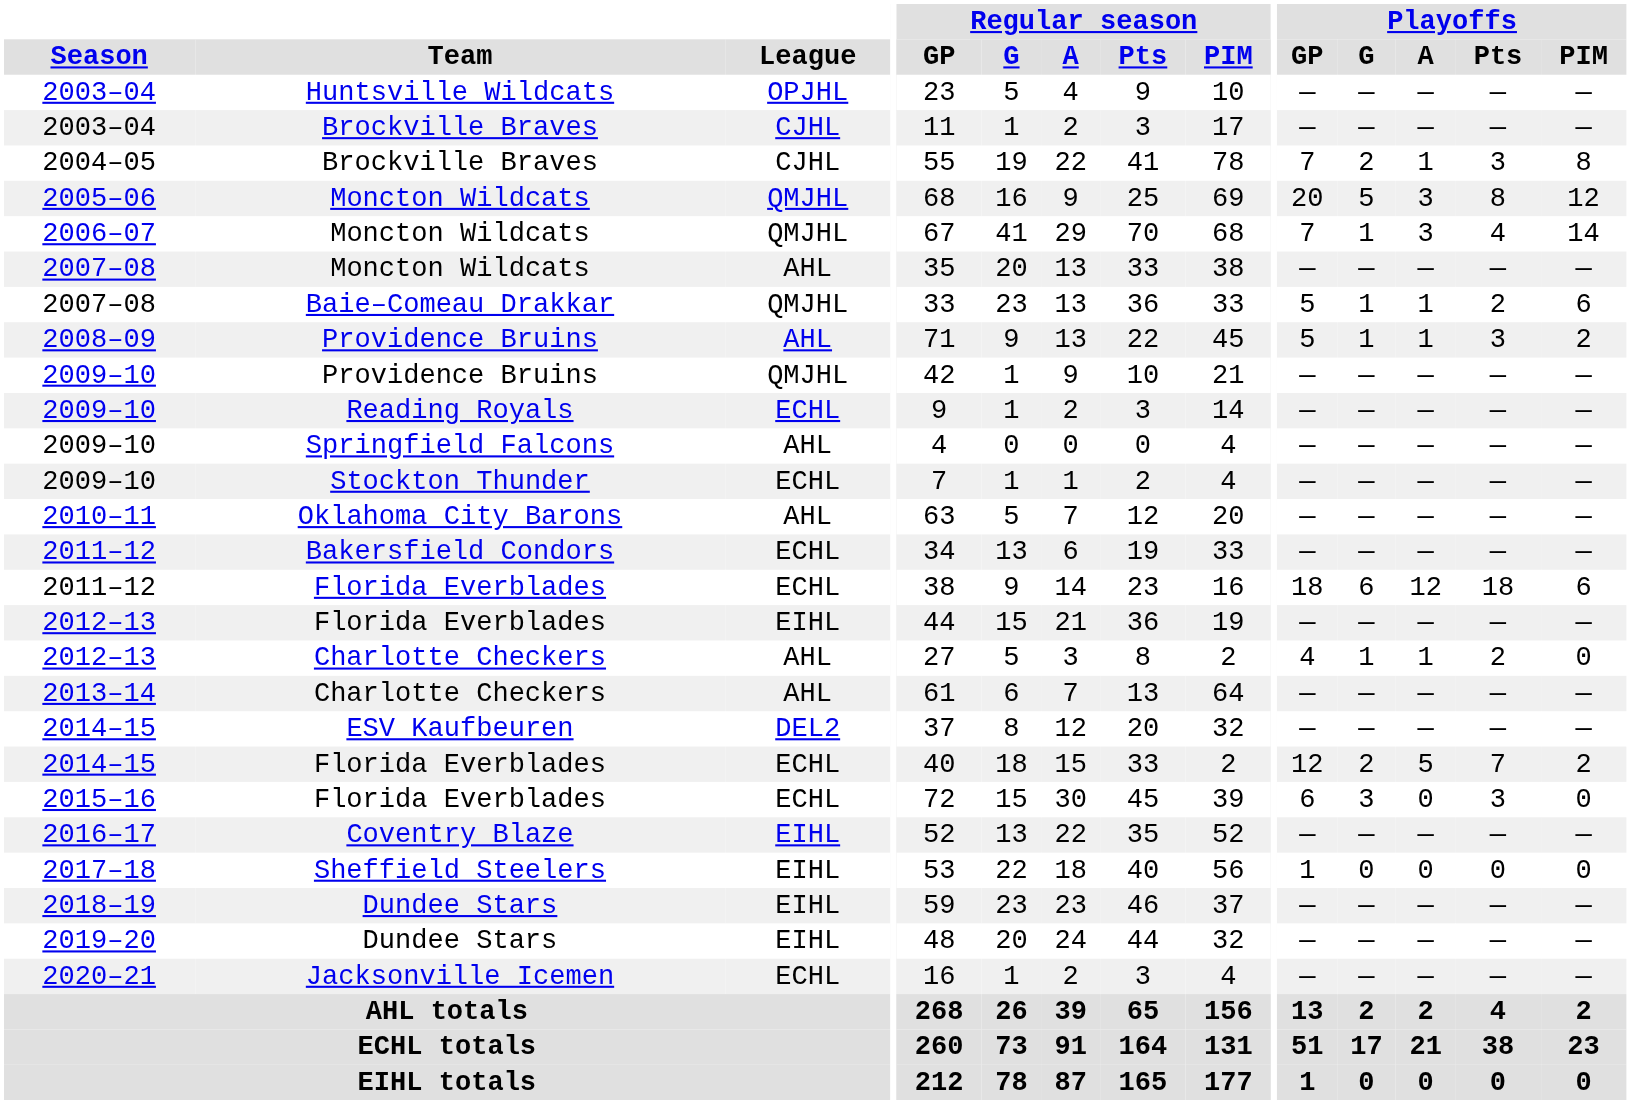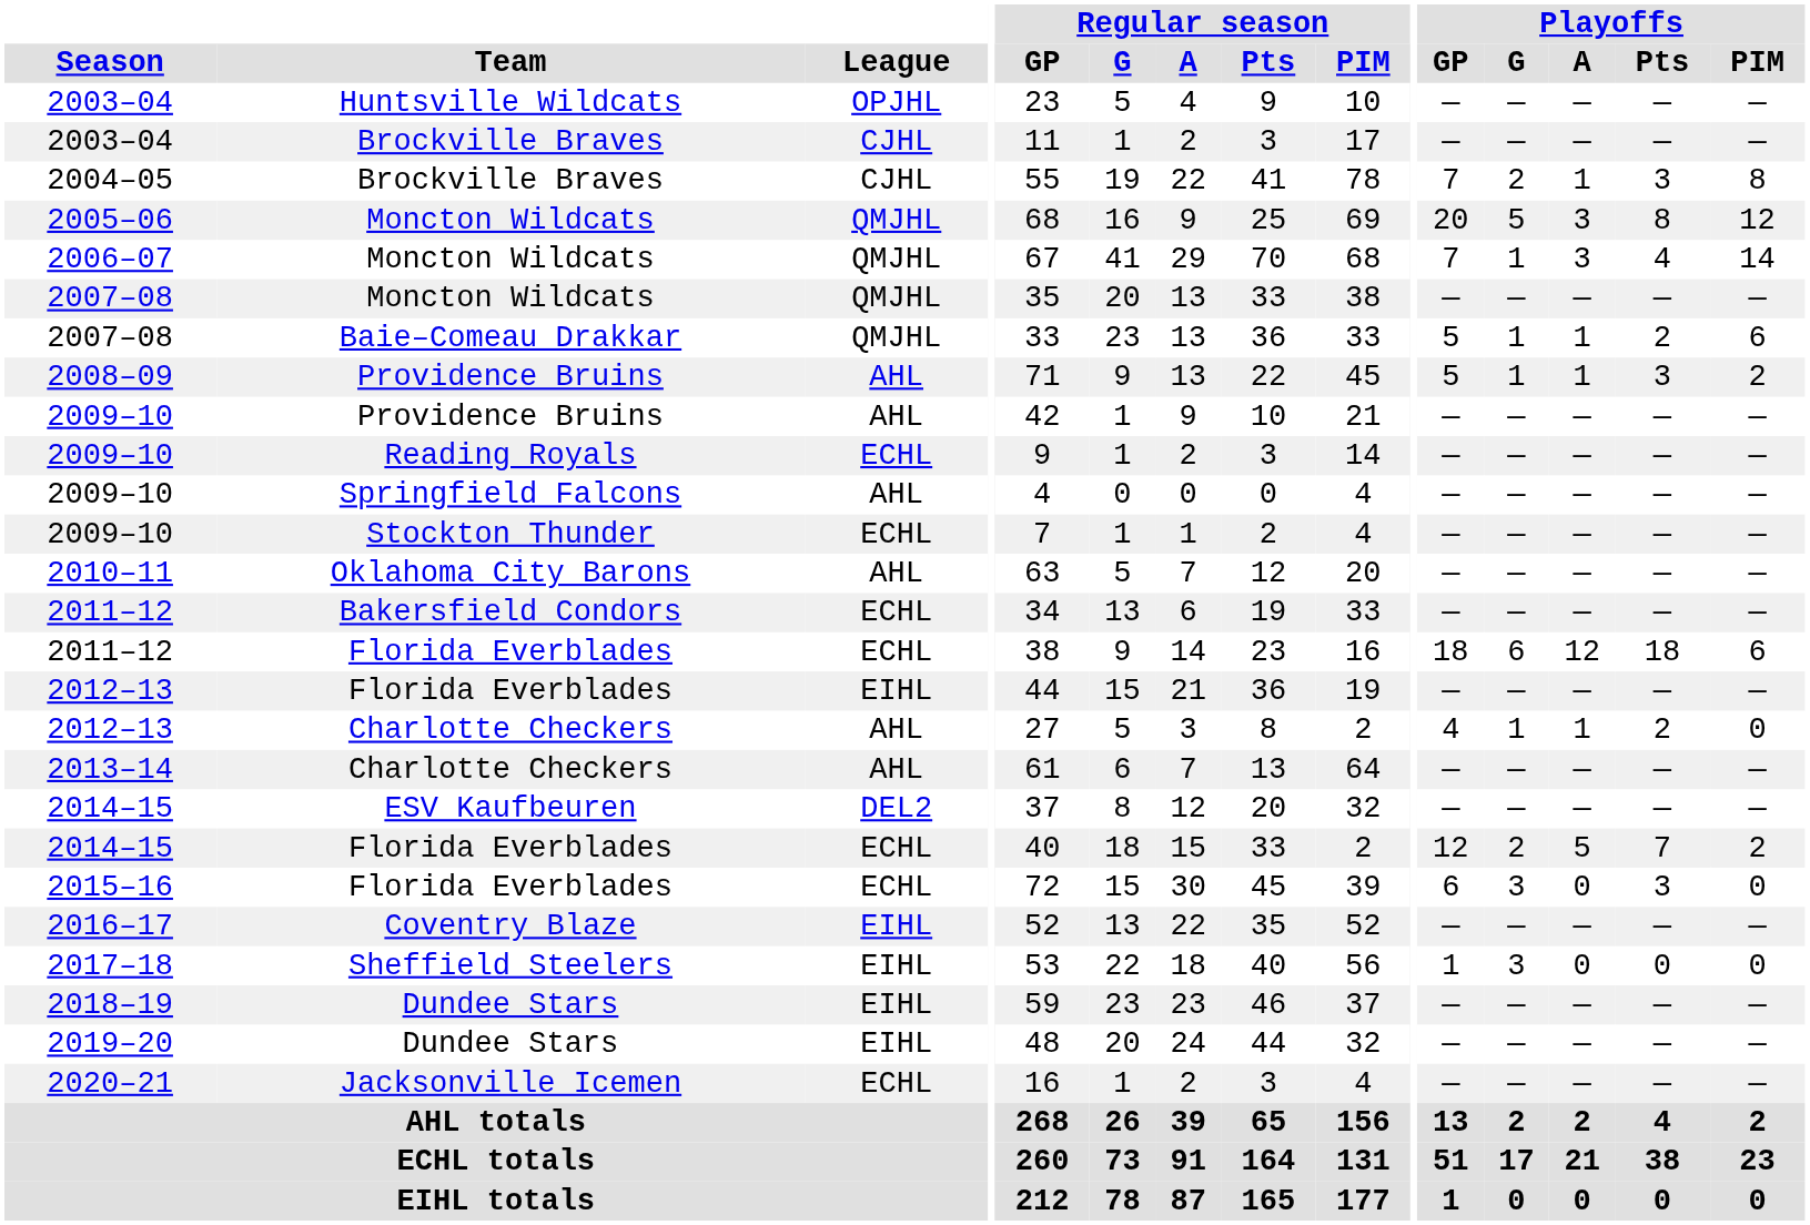 <table border="0" cellpadding="1" cellspacing="0" style="text-align:center; width:60em">
 <tr bgcolor="#e0e0e0">
 <th colspan="3" bgcolor="#ffffff"></th>
 <th rowspan="99" bgcolor="#ffffff"></th>
 <th colspan="5"><a href='#'>Regular season</a></th>
 <th rowspan="99" bgcolor="#ffffff"></th>
 <th colspan="5"><a href='#'>Playoffs</a></th>
 </tr>
 <tr bgcolor="#e0e0e0">
 <th><a href='#'>Season</a></th>
 <th>Team</th>
 <th>League</th>
 <th>GP</th>
 <th><a href='#'>G</a></th>
 <th><a href='#'>A</a></th>
 <th><a href='#'>Pts</a></th>
 <th><a href='#'>PIM</a></th>
 <th>GP</th>
 <th>G</th>
 <th>A</th>
 <th>Pts</th>
 <th>PIM</th>
 </tr>
 <tr>
 <td><a href='#'>2003–04</a></td>
 <td><a href='#'>Huntsville Wildcats</a></td>
 <td><a href='#'>OPJHL</a></td>
 <td>23</td>
 <td>5</td>
 <td>4</td>
 <td>9</td>
 <td>10</td>
 <td>—</td>
 <td>—</td>
 <td>—</td>
 <td>—</td>
 <td>—</td>
 </tr>
 <tr bgcolor="#f0f0f0">
 <td>2003–04</td>
 <td><a href='#'>Brockville Braves</a></td>
 <td><a href='#'>CJHL</a></td>
 <td>11</td>
 <td>1</td>
 <td>2</td>
 <td>3</td>
 <td>17</td>
 <td>—</td>
 <td>—</td>
 <td>—</td>
 <td>—</td>
 <td>—</td>
 </tr>
 <tr>
 <td>2004–05</td>
 <td>Brockville Braves</td>
 <td>CJHL</td>
 <td>55</td>
 <td>19</td>
 <td>22</td>
 <td>41</td>
 <td>78</td>
 <td>7</td>
 <td>2</td>
 <td>1</td>
 <td>3</td>
 <td>8</td>
 </tr>
 <tr bgcolor="#f0f0f0">
 <td><a href='#'>2005–06</a></td>
 <td><a href='#'>Moncton Wildcats</a></td>
 <td><a href='#'>QMJHL</a></td>
 <td>68</td>
 <td>16</td>
 <td>9</td>
 <td>25</td>
 <td>69</td>
 <td>20</td>
 <td>5</td>
 <td>3</td>
 <td>8</td>
 <td>12</td>
 </tr>
 <tr>
 <td><a href='#'>2006–07</a></td>
 <td>Moncton Wildcats</td>
 <td>QMJHL</td>
 <td>67</td>
 <td>41</td>
 <td>29</td>
 <td>70</td>
 <td>68</td>
 <td>7</td>
 <td>1</td>
 <td>3</td>
 <td>4</td>
 <td>14</td>
 </tr>
 <tr bgcolor="#f0f0f0">
 <td><a href='#'>2007–08</a></td>
 <td>Moncton Wildcats</td>
-<td>AHL</td>
+<td>QMJHL</td>
 <td>35</td>
 <td>20</td>
 <td>13</td>
 <td>33</td>
 <td>38</td>
 <td>—</td>
 <td>—</td>
 <td>—</td>
 <td>—</td>
 <td>—</td>
 </tr>
 <tr>
 <td>2007–08</td>
 <td><a href='#'>Baie–Comeau Drakkar</a></td>
 <td>QMJHL</td>
 <td>33</td>
 <td>23</td>
 <td>13</td>
 <td>36</td>
 <td>33</td>
 <td>5</td>
 <td>1</td>
 <td>1</td>
 <td>2</td>
 <td>6</td>
 </tr>
 <tr bgcolor="#f0f0f0">
 <td><a href='#'>2008–09</a></td>
 <td><a href='#'>Providence Bruins</a></td>
 <td><a href='#'>AHL</a></td>
 <td>71</td>
 <td>9</td>
 <td>13</td>
 <td>22</td>
 <td>45</td>
 <td>5</td>
 <td>1</td>
 <td>1</td>
 <td>3</td>
 <td>2</td>
 </tr>
 <tr>
 <td><a href='#'>2009–10</a></td>
 <td>Providence Bruins</td>
-<td>QMJHL</td>
+<td>AHL</td>
 <td>42</td>
 <td>1</td>
 <td>9</td>
 <td>10</td>
 <td>21</td>
 <td>—</td>
 <td>—</td>
 <td>—</td>
 <td>—</td>
 <td>—</td>
 </tr>
 <tr bgcolor="#f0f0f0">
 <td><a href='#'>2009–10</a></td>
 <td><a href='#'>Reading Royals</a></td>
 <td><a href='#'>ECHL</a></td>
 <td>9</td>
 <td>1</td>
 <td>2</td>
 <td>3</td>
 <td>14</td>
 <td>—</td>
 <td>—</td>
 <td>—</td>
 <td>—</td>
 <td>—</td>
 </tr>
 <tr>
 <td>2009–10</td>
 <td><a href='#'>Springfield Falcons</a></td>
 <td>AHL</td>
 <td>4</td>
 <td>0</td>
 <td>0</td>
 <td>0</td>
 <td>4</td>
 <td>—</td>
 <td>—</td>
 <td>—</td>
 <td>—</td>
 <td>—</td>
 </tr>
 <tr bgcolor="#f0f0f0">
 <td>2009–10</td>
 <td><a href='#'>Stockton Thunder</a></td>
 <td>ECHL</td>
 <td>7</td>
 <td>1</td>
 <td>1</td>
 <td>2</td>
 <td>4</td>
 <td>—</td>
 <td>—</td>
 <td>—</td>
 <td>—</td>
 <td>—</td>
 </tr>
 <tr>
 <td><a href='#'>2010–11</a></td>
 <td><a href='#'>Oklahoma City Barons</a></td>
 <td>AHL</td>
 <td>63</td>
 <td>5</td>
 <td>7</td>
 <td>12</td>
 <td>20</td>
 <td>—</td>
 <td>—</td>
 <td>—</td>
 <td>—</td>
 <td>—</td>
 </tr>
 <tr bgcolor="#f0f0f0">
 <td><a href='#'>2011–12</a></td>
 <td><a href='#'>Bakersfield Condors</a></td>
 <td>ECHL</td>
 <td>34</td>
 <td>13</td>
 <td>6</td>
 <td>19</td>
 <td>33</td>
 <td>—</td>
 <td>—</td>
 <td>—</td>
 <td>—</td>
 <td>—</td>
 </tr>
 <tr>
 <td>2011–12</td>
 <td><a href='#'>Florida Everblades</a></td>
 <td>ECHL</td>
 <td>38</td>
 <td>9</td>
 <td>14</td>
 <td>23</td>
 <td>16</td>
 <td>18</td>
 <td>6</td>
 <td>12</td>
 <td>18</td>
 <td>6</td>
 </tr>
 <tr bgcolor="#f0f0f0">
 <td><a href='#'>2012–13</a></td>
 <td>Florida Everblades</td>
 <td>EIHL</td>
 <td>44</td>
 <td>15</td>
 <td>21</td>
 <td>36</td>
 <td>19</td>
 <td>—</td>
 <td>—</td>
 <td>—</td>
 <td>—</td>
 <td>—</td>
 </tr>
 <tr>
 <td><a href='#'>2012–13</a></td>
 <td><a href='#'>Charlotte Checkers</a></td>
 <td>AHL</td>
 <td>27</td>
 <td>5</td>
 <td>3</td>
 <td>8</td>
 <td>2</td>
 <td>4</td>
 <td>1</td>
 <td>1</td>
 <td>2</td>
 <td>0</td>
 </tr>
 <tr bgcolor="#f0f0f0">
 <td><a href='#'>2013–14</a></td>
 <td>Charlotte Checkers</td>
 <td>AHL</td>
 <td>61</td>
 <td>6</td>
 <td>7</td>
 <td>13</td>
 <td>64</td>
 <td>—</td>
 <td>—</td>
 <td>—</td>
 <td>—</td>
 <td>—</td>
 </tr>
 <tr>
 <td><a href='#'>2014–15</a></td>
 <td><a href='#'>ESV Kaufbeuren</a></td>
 <td><a href='#'>DEL2</a></td>
 <td>37</td>
 <td>8</td>
 <td>12</td>
 <td>20</td>
 <td>32</td>
 <td>—</td>
 <td>—</td>
 <td>—</td>
 <td>—</td>
 <td>—</td>
 </tr>
 <tr bgcolor="#f0f0f0">
 <td><a href='#'>2014–15</a></td>
 <td>Florida Everblades</td>
 <td>ECHL</td>
 <td>40</td>
 <td>18</td>
 <td>15</td>
 <td>33</td>
 <td>2</td>
 <td>12</td>
 <td>2</td>
 <td>5</td>
 <td>7</td>
 <td>2</td>
 </tr>
 <tr>
 <td><a href='#'>2015–16</a></td>
 <td>Florida Everblades</td>
 <td>ECHL</td>
 <td>72</td>
 <td>15</td>
 <td>30</td>
 <td>45</td>
 <td>39</td>
 <td>6</td>
 <td>3</td>
 <td>0</td>
 <td>3</td>
 <td>0</td>
 </tr>
 <tr bgcolor="#f0f0f0">
 <td><a href='#'>2016–17</a></td>
 <td><a href='#'>Coventry Blaze</a></td>
 <td><a href='#'>EIHL</a></td>
 <td>52</td>
 <td>13</td>
 <td>22</td>
 <td>35</td>
 <td>52</td>
 <td>—</td>
 <td>—</td>
 <td>—</td>
 <td>—</td>
 <td>—</td>
 </tr>
 <tr>
 <td><a href='#'>2017–18</a></td>
 <td><a href='#'>Sheffield Steelers</a></td>
 <td>EIHL</td>
 <td>53</td>
 <td>22</td>
 <td>18</td>
 <td>40</td>
 <td>56</td>
 <td>1</td>
-<td>0</td>
+<td>3</td>
 <td>0</td>
 <td>0</td>
 <td>0</td>
 </tr>
 <tr bgcolor="#f0f0f0">
 <td><a href='#'>2018–19</a></td>
 <td><a href='#'>Dundee Stars</a></td>
 <td>EIHL</td>
 <td>59</td>
 <td>23</td>
 <td>23</td>
 <td>46</td>
 <td>37</td>
 <td>—</td>
 <td>—</td>
 <td>—</td>
 <td>—</td>
 <td>—</td>
 </tr>
 <tr>
 <td><a href='#'>2019–20</a></td>
 <td>Dundee Stars</td>
 <td>EIHL</td>
 <td>48</td>
 <td>20</td>
 <td>24</td>
 <td>44</td>
 <td>32</td>
 <td>—</td>
 <td>—</td>
 <td>—</td>
 <td>—</td>
 <td>—</td>
 </tr>
 <tr bgcolor="#f0f0f0">
 <td><a href='#'>2020–21</a></td>
 <td><a href='#'>Jacksonville Icemen</a></td>
 <td>ECHL</td>
 <td>16</td>
 <td>1</td>
 <td>2</td>
 <td>3</td>
 <td>4</td>
 <td>—</td>
 <td>—</td>
 <td>—</td>
 <td>—</td>
 <td>—</td>
 </tr>
 <tr bgcolor="#e0e0e0">
 <th colspan="3">AHL totals</th>
 <th>268</th>
 <th>26</th>
 <th>39</th>
 <th>65</th>
 <th>156</th>
 <th>13</th>
 <th>2</th>
 <th>2</th>
 <th>4</th>
 <th>2</th>
 </tr>
 <tr bgcolor="#e0e0e0">
 <th colspan="3">ECHL totals</th>
 <th>260</th>
 <th>73</th>
 <th>91</th>
 <th>164</th>
 <th>131</th>
 <th>51</th>
 <th>17</th>
 <th>21</th>
 <th>38</th>
 <th>23</th>
 </tr>
 <tr bgcolor="#e0e0e0">
 <th colspan="3">EIHL totals</th>
 <th>212</th>
 <th>78</th>
 <th>87</th>
 <th>165</th>
 <th>177</th>
 <th>1</th>
 <th>0</th>
 <th>0</th>
 <th>0</th>
 <th>0</th>
 </tr>
 </table>
